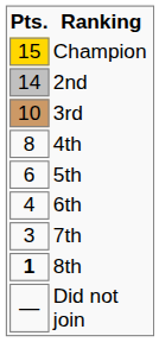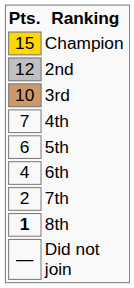 <table bgcolor=#F9F9F9 style="float: right; border: 1px solid gray; margin: .46em 0 0 .2em;">
 <tr>
 <th width="25px">Pts.</th>
 <th width="75px">Ranking</th>
 </tr>
 <tr>
 <td bgcolor=gold align=center style="border: 1px solid gray;">15</td>
 <td>Champion</td>
 </tr>
 <tr>
-<td bgcolor=silver align=center style="border: 1px solid gray;">14</td>
+<td bgcolor=silver align=center style="border: 1px solid gray;">12</td>
 <td>2nd</td>
 </tr>
 <tr>
 <td bgcolor=#CC9966 align=center style="border: 1px solid gray;">10</td>
 <td>3rd</td>
 </tr>
 <tr>
-<td align=center style="border: 1px solid gray;">8</td>
+<td align=center style="border: 1px solid gray;">7</td>
 <td>4th</td>
 </tr>
 <tr>
 <td align=center style="border: 1px solid gray;">6</td>
 <td>5th</td>
 </tr>
 <tr>
 <td align=center style="border: 1px solid gray;">4</td>
 <td>6th</td>
 </tr>
 <tr>
-<td align=center style="border: 1px solid gray;">3</td>
+<td align=center style="border: 1px solid gray;">2</td>
 <td>7th</td>
 </tr>
 <tr>
 <td align=center style="border: 1px solid gray;"><strong>1</strong></td>
 <td>8th</td>
 </tr>
 <tr>
 <td align=center style="border: 1px solid gray;">—</td>
 <td>Did not join</td>
 </tr>
 </table>
